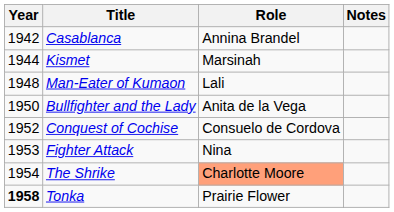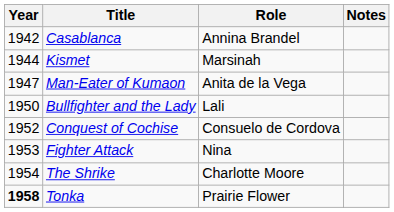 <table class="wikitable">
 <tr>
 <th>Year</th>
 <th>Title</th>
 <th>Role</th>
 <th>Notes</th>
 </tr>
 <tr>
 <td>1942</td>
 <td><em><a href='#'>Casablanca</a></em></td>
 <td>Annina Brandel</td>
 <td></td>
 </tr>
 <tr>
 <td>1944</td>
 <td><em><a href='#'>Kismet</a></em></td>
 <td>Marsinah</td>
 <td></td>
 </tr>
 <tr>
-<td>1948</td>
+<td>1947</td>
 <td><em><a href='#'>Man-Eater of Kumaon</a></em></td>
-<td>Lali</td>
+<td>Anita de la Vega</td>
 <td></td>
 </tr>
 <tr>
 <td>1950</td>
 <td><em><a href='#'>Bullfighter and the Lady</a></em></td>
-<td>Anita de la Vega</td>
+<td>Lali</td>
 <td></td>
 </tr>
 <tr>
 <td>1952</td>
 <td><em><a href='#'>Conquest of Cochise</a></em></td>
 <td>Consuelo de Cordova</td>
 <td></td>
 </tr>
 <tr>
 <td>1953</td>
 <td><em><a href='#'>Fighter Attack</a></em></td>
 <td>Nina</td>
 <td></td>
 </tr>
 <tr>
 <td>1954</td>
 <td><em><a href='#'>The Shrike</a></em></td>
-<td style="background: lightsalmon;">Charlotte Moore</td>
+<td>Charlotte Moore</td>
 <td></td>
 </tr>
 <tr>
 <td><strong>1958</strong></td>
 <td><em><a href='#'>Tonka</a></em></td>
 <td>Prairie Flower</td>
 <td></td>
 </tr>
 </table>
